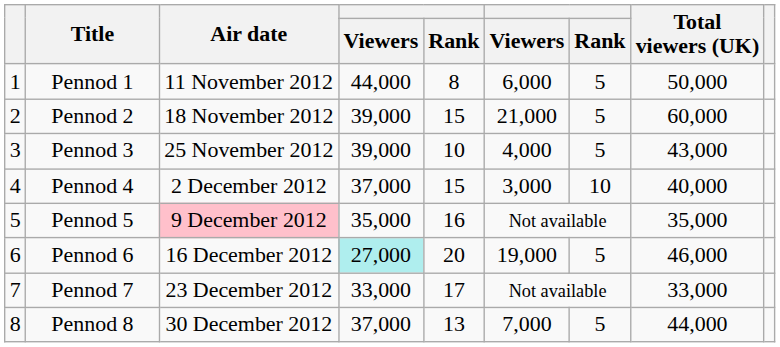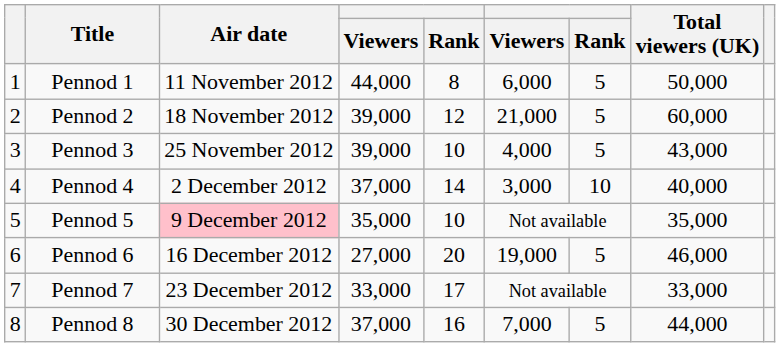 <table class="wikitable" style="text-align:center">
 <tr>
 <th rowspan="2"></th>
 <th width="90" rowspan="2">Title</th>
 <th rowspan="2">Air date</th>
 <th colspan="2"></th>
 <th colspan="2"></th>
 <th rowspan="2">Total<br>viewers (UK)</th>
 <th rowspan="2"></th>
 </tr>
 <tr>
 <th>Viewers</th>
 <th>Rank</th>
 <th>Viewers</th>
 <th>Rank</th>
 </tr>
 <tr>
 <td>1</td>
 <td>Pennod 1</td>
 <td>11 November 2012</td>
 <td>44,000</td>
 <td>8</td>
 <td>6,000</td>
 <td>5</td>
 <td>50,000</td>
 <td></td>
 </tr>
 <tr>
 <td>2</td>
 <td>Pennod 2</td>
 <td>18 November 2012</td>
 <td>39,000</td>
-<td>15</td>
+<td>12</td>
 <td>21,000</td>
 <td>5</td>
 <td>60,000</td>
 <td></td>
 </tr>
 <tr>
 <td>3</td>
 <td>Pennod 3</td>
 <td>25 November 2012</td>
 <td>39,000</td>
 <td>10</td>
 <td>4,000</td>
 <td>5</td>
 <td>43,000</td>
 <td></td>
 </tr>
 <tr>
 <td>4</td>
 <td>Pennod 4</td>
 <td>2 December 2012</td>
 <td>37,000</td>
-<td>15</td>
+<td>14</td>
 <td>3,000</td>
 <td>10</td>
 <td>40,000</td>
 <td></td>
 </tr>
 <tr>
 <td>5</td>
 <td>Pennod 5</td>
 <td style="background: pink;">9 December 2012</td>
 <td>35,000</td>
-<td>16</td>
+<td>10</td>
 <td colspan="2"><small>Not available</small></td>
 <td>35,000</td>
 <td></td>
 </tr>
 <tr>
 <td>6</td>
 <td>Pennod 6</td>
 <td>16 December 2012</td>
-<td style="background: paleturquoise;">27,000</td>
+<td>27,000</td>
 <td>20</td>
 <td>19,000</td>
 <td>5</td>
 <td>46,000</td>
 <td></td>
 </tr>
 <tr>
 <td>7</td>
 <td>Pennod 7</td>
 <td>23 December 2012</td>
 <td>33,000</td>
 <td>17</td>
 <td colspan="2"><small>Not available</small></td>
 <td>33,000</td>
 <td></td>
 </tr>
 <tr>
 <td>8</td>
 <td>Pennod 8</td>
 <td>30 December 2012</td>
 <td>37,000</td>
-<td>13</td>
+<td>16</td>
 <td>7,000</td>
 <td>5</td>
 <td>44,000</td>
 <td></td>
 </tr>
 </table>
